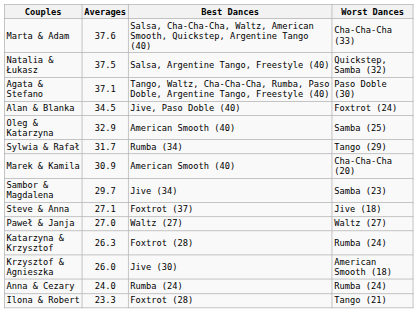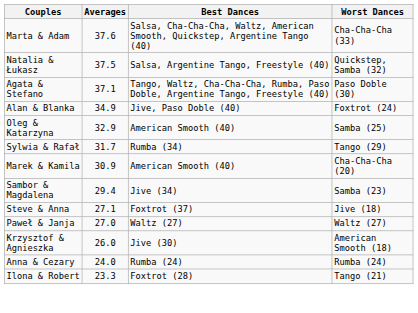 <table class="wikitable">
 <tr>
 <th>Couples</th>
 <th>Averages</th>
 <th>Best Dances</th>
 <th>Worst Dances</th>
 </tr>
 <tr>
 <td>Marta & Adam</td>
 <td style="text-align:center;">37.6</td>
 <td>Salsa, Cha-Cha-Cha, Waltz, American Smooth, Quickstep, Argentine Tango (40)</td>
 <td>Cha-Cha-Cha (33)</td>
 </tr>
 <tr>
 <td>Natalia & Łukasz</td>
 <td style="text-align:center;">37.5</td>
 <td>Salsa, Argentine Tango, Freestyle (40)</td>
 <td>Quickstep, Samba (32)</td>
 </tr>
 <tr>
 <td>Agata & Stefano</td>
 <td style="text-align:center;">37.1</td>
 <td>Tango, Waltz, Cha-Cha-Cha, Rumba, Paso Doble, Argentine Tango, Freestyle (40)</td>
 <td>Paso Doble (30)</td>
 </tr>
 <tr>
 <td>Alan & Blanka</td>
-<td style="text-align:center;">34.5</td>
+<td style="text-align:center;">34.9</td>
 <td>Jive, Paso Doble (40)</td>
 <td>Foxtrot (24)</td>
 </tr>
 <tr>
 <td>Oleg & Katarzyna</td>
 <td style="text-align:center;">32.9</td>
 <td>American Smooth (40)</td>
 <td>Samba (25)</td>
 </tr>
 <tr>
 <td>Sylwia & Rafał</td>
 <td style="text-align:center;">31.7</td>
 <td>Rumba (34)</td>
 <td>Tango (29)</td>
 </tr>
 <tr>
 <td>Marek & Kamila</td>
 <td style="text-align:center;">30.9</td>
 <td>American Smooth (40)</td>
 <td>Cha-Cha-Cha (20)</td>
 </tr>
 <tr>
 <td>Sambor & Magdalena</td>
-<td style="text-align:center;">29.7</td>
+<td style="text-align:center;">29.4</td>
 <td>Jive (34)</td>
 <td>Samba (23)</td>
 </tr>
 <tr>
 <td>Steve & Anna</td>
 <td style="text-align:center;">27.1</td>
 <td>Foxtrot (37)</td>
 <td>Jive (18)</td>
 </tr>
 <tr>
 <td>Paweł & Janja</td>
 <td style="text-align:center;">27.0</td>
 <td>Waltz (27)</td>
 <td>Waltz (27)</td>
-</tr>
-<tr>
-<td>Katarzyna & Krzysztof</td>
-<td style="text-align:center;">26.3</td>
-<td>Foxtrot (28)</td>
-<td>Rumba (24)</td>
 </tr>
 <tr>
 <td>Krzysztof & Agnieszka</td>
 <td style="text-align:center;">26.0</td>
 <td>Jive (30)</td>
 <td>American Smooth (18)</td>
 </tr>
 <tr>
 <td>Anna & Cezary</td>
 <td style="text-align:center;">24.0</td>
 <td>Rumba (24)</td>
 <td>Rumba (24)</td>
 </tr>
 <tr>
 <td>Ilona & Robert</td>
 <td style="text-align:center;">23.3</td>
 <td>Foxtrot (28)</td>
 <td>Tango (21)</td>
 </tr>
 </table>
